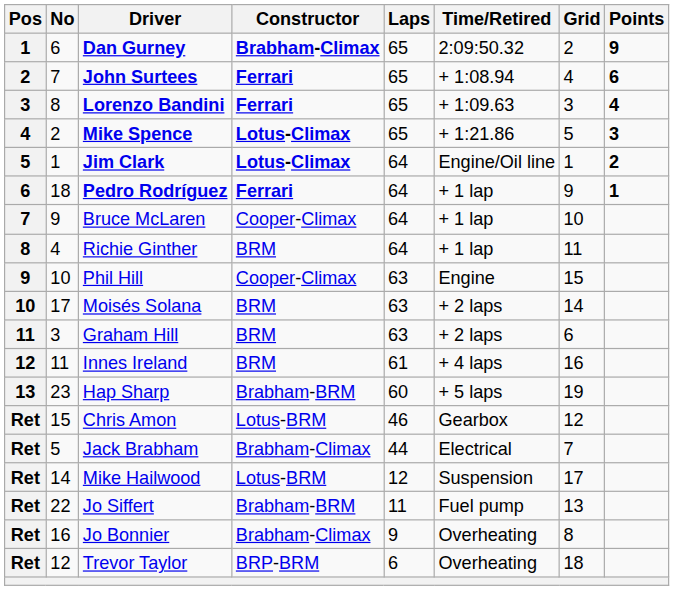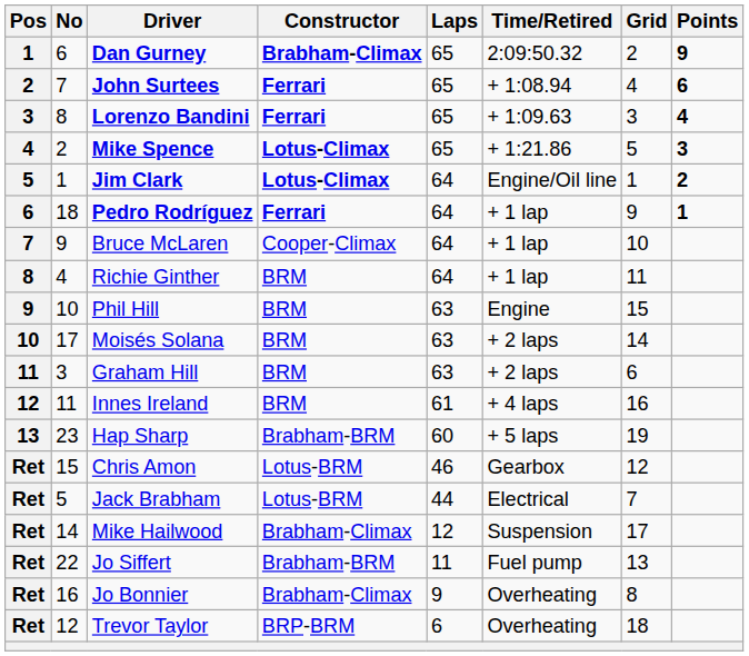 <table class="wikitable" style="font-size: 95%">
 <tr>
 <th>Pos</th>
 <th>No</th>
 <th>Driver</th>
 <th>Constructor</th>
 <th>Laps</th>
 <th>Time/Retired</th>
 <th>Grid</th>
 <th>Points</th>
 </tr>
 <tr>
 <th>1</th>
 <td>6</td>
 <td> <strong><a href='#'>Dan Gurney</a></strong></td>
 <td><strong><a href='#'>Brabham</a>-<a href='#'>Climax</a></strong></td>
 <td>65</td>
 <td>2:09:50.32</td>
 <td>2</td>
 <td><strong>9</strong></td>
 </tr>
 <tr>
 <th>2</th>
 <td>7</td>
 <td> <strong><a href='#'>John Surtees</a></strong></td>
 <td><strong><a href='#'>Ferrari</a></strong></td>
 <td>65</td>
 <td>+ 1:08.94</td>
 <td>4</td>
 <td><strong>6</strong></td>
 </tr>
 <tr>
 <th>3</th>
 <td>8</td>
 <td> <strong><a href='#'>Lorenzo Bandini</a></strong></td>
 <td><strong><a href='#'>Ferrari</a></strong></td>
 <td>65</td>
 <td>+ 1:09.63</td>
 <td>3</td>
 <td><strong>4</strong></td>
 </tr>
 <tr>
 <th>4</th>
 <td>2</td>
 <td> <strong><a href='#'>Mike Spence</a></strong></td>
 <td><strong><a href='#'>Lotus</a>-<a href='#'>Climax</a></strong></td>
 <td>65</td>
 <td>+ 1:21.86</td>
 <td>5</td>
 <td><strong>3</strong></td>
 </tr>
 <tr>
 <th>5</th>
 <td>1</td>
 <td> <strong><a href='#'>Jim Clark</a></strong></td>
 <td><strong><a href='#'>Lotus</a>-<a href='#'>Climax</a></strong></td>
 <td>64</td>
 <td>Engine/Oil line</td>
 <td>1</td>
 <td><strong>2</strong></td>
 </tr>
 <tr>
 <th>6</th>
 <td>18</td>
 <td> <strong><a href='#'>Pedro Rodríguez</a></strong></td>
 <td><strong><a href='#'>Ferrari</a></strong></td>
 <td>64</td>
 <td>+ 1 lap</td>
 <td>9</td>
 <td><strong>1</strong></td>
 </tr>
 <tr>
 <th>7</th>
 <td>9</td>
 <td> <a href='#'>Bruce McLaren</a></td>
 <td><a href='#'>Cooper</a>-<a href='#'>Climax</a></td>
 <td>64</td>
 <td>+ 1 lap</td>
 <td>10</td>
 <td></td>
 </tr>
 <tr>
 <th>8</th>
 <td>4</td>
 <td> <a href='#'>Richie Ginther</a></td>
 <td><a href='#'>BRM</a></td>
 <td>64</td>
 <td>+ 1 lap</td>
 <td>11</td>
 <td></td>
 </tr>
 <tr>
 <th>9</th>
 <td>10</td>
 <td> <a href='#'>Phil Hill</a></td>
-<td><a href='#'>Cooper</a>-<a href='#'>Climax</a></td>
+<td><a href='#'>BRM</a></td>
 <td>63</td>
 <td>Engine</td>
 <td>15</td>
 <td></td>
 </tr>
 <tr>
 <th>10</th>
 <td>17</td>
 <td> <a href='#'>Moisés Solana</a></td>
 <td><a href='#'>BRM</a></td>
 <td>63</td>
 <td>+ 2 laps</td>
 <td>14</td>
 <td></td>
 </tr>
 <tr>
 <th>11</th>
 <td>3</td>
 <td> <a href='#'>Graham Hill</a></td>
 <td><a href='#'>BRM</a></td>
 <td>63</td>
 <td>+ 2 laps</td>
 <td>6</td>
 <td></td>
 </tr>
 <tr>
 <th>12</th>
 <td>11</td>
 <td> <a href='#'>Innes Ireland</a></td>
 <td><a href='#'>BRM</a></td>
 <td>61</td>
 <td>+ 4 laps</td>
 <td>16</td>
 <td></td>
 </tr>
 <tr>
 <th>13</th>
 <td>23</td>
 <td> <a href='#'>Hap Sharp</a></td>
 <td><a href='#'>Brabham</a>-<a href='#'>BRM</a></td>
 <td>60</td>
 <td>+ 5 laps</td>
 <td>19</td>
 <td></td>
 </tr>
 <tr>
 <th>Ret</th>
 <td>15</td>
 <td> <a href='#'>Chris Amon</a></td>
 <td><a href='#'>Lotus</a>-<a href='#'>BRM</a></td>
 <td>46</td>
 <td>Gearbox</td>
 <td>12</td>
 <td></td>
 </tr>
 <tr>
 <th>Ret</th>
 <td>5</td>
 <td> <a href='#'>Jack Brabham</a></td>
-<td><a href='#'>Brabham</a>-<a href='#'>Climax</a></td>
+<td><a href='#'>Lotus</a>-<a href='#'>BRM</a></td>
 <td>44</td>
 <td>Electrical</td>
 <td>7</td>
 <td></td>
 </tr>
 <tr>
 <th>Ret</th>
 <td>14</td>
 <td> <a href='#'>Mike Hailwood</a></td>
-<td><a href='#'>Lotus</a>-<a href='#'>BRM</a></td>
+<td><a href='#'>Brabham</a>-<a href='#'>Climax</a></td>
 <td>12</td>
 <td>Suspension</td>
 <td>17</td>
 <td></td>
 </tr>
 <tr>
 <th>Ret</th>
 <td>22</td>
 <td> <a href='#'>Jo Siffert</a></td>
 <td><a href='#'>Brabham</a>-<a href='#'>BRM</a></td>
 <td>11</td>
 <td>Fuel pump</td>
 <td>13</td>
 <td></td>
 </tr>
 <tr>
 <th>Ret</th>
 <td>16</td>
 <td> <a href='#'>Jo Bonnier</a></td>
 <td><a href='#'>Brabham</a>-<a href='#'>Climax</a></td>
 <td>9</td>
 <td>Overheating</td>
 <td>8</td>
 <td></td>
 </tr>
 <tr>
 <th>Ret</th>
 <td>12</td>
 <td> <a href='#'>Trevor Taylor</a></td>
 <td><a href='#'>BRP</a>-<a href='#'>BRM</a></td>
 <td>6</td>
 <td>Overheating</td>
 <td>18</td>
 <td></td>
 </tr>
 <tr>
 <th colspan="8"></th>
 </tr>
 </table>
